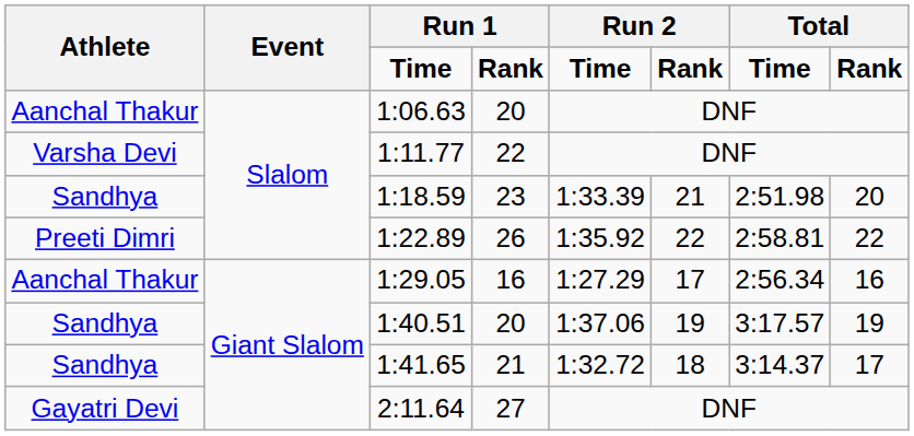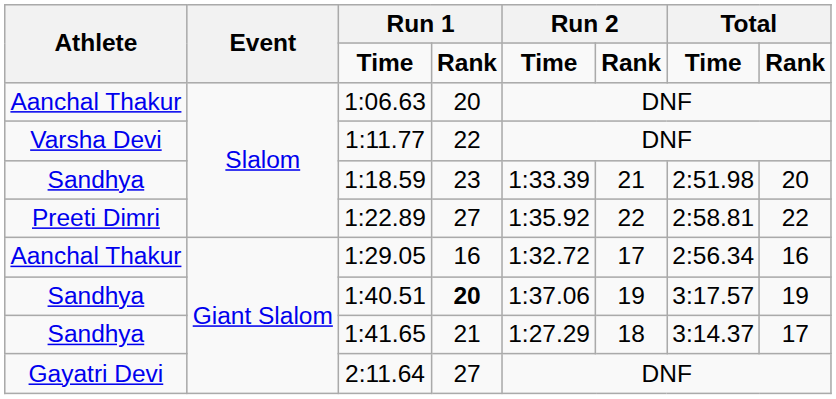 <table class="wikitable" style="text-align:center">
 <tr>
 <th rowspan="2">Athlete</th>
 <th rowspan="2">Event</th>
 <th colspan="2">Run 1</th>
 <th colspan="2">Run 2</th>
 <th colspan="2">Total</th>
 </tr>
 <tr>
 <td><strong>Time</strong></td>
 <td><strong>Rank</strong></td>
 <td><strong>Time</strong></td>
 <td><strong>Rank</strong></td>
 <td><strong>Time</strong></td>
 <td><strong>Rank</strong></td>
 </tr>
 <tr>
 <td><a href='#'>Aanchal Thakur</a></td>
 <td rowspan="4"><a href='#'>Slalom</a></td>
 <td>1:06.63</td>
 <td>20</td>
 <td colspan="4">DNF</td>
 </tr>
 <tr>
 <td><a href='#'>Varsha Devi</a></td>
 <td>1:11.77</td>
 <td>22</td>
 <td colspan="4">DNF</td>
 </tr>
 <tr>
 <td><a href='#'>Sandhya</a></td>
 <td>1:18.59</td>
 <td>23</td>
 <td>1:33.39</td>
 <td>21</td>
 <td>2:51.98</td>
 <td>20</td>
 </tr>
 <tr>
 <td><a href='#'>Preeti Dimri</a></td>
 <td>1:22.89</td>
-<td>26</td>
+<td>27</td>
 <td>1:35.92</td>
 <td>22</td>
 <td>2:58.81</td>
 <td>22</td>
 </tr>
 <tr>
 <td><a href='#'>Aanchal Thakur</a></td>
 <td rowspan="4"><a href='#'>Giant Slalom</a></td>
 <td>1:29.05</td>
 <td>16</td>
-<td>1:27.29</td>
+<td>1:32.72</td>
 <td>17</td>
 <td>2:56.34</td>
 <td>16</td>
 </tr>
 <tr>
 <td><a href='#'>Sandhya</a></td>
 <td>1:40.51</td>
-<td>20</td>
+<td><strong>20</strong></td>
 <td>1:37.06</td>
 <td>19</td>
 <td>3:17.57</td>
 <td>19</td>
 </tr>
 <tr>
 <td><a href='#'>Sandhya</a></td>
 <td>1:41.65</td>
 <td>21</td>
-<td>1:32.72</td>
+<td>1:27.29</td>
 <td>18</td>
 <td>3:14.37</td>
 <td>17</td>
 </tr>
 <tr>
 <td><a href='#'>Gayatri Devi</a></td>
 <td>2:11.64</td>
 <td>27</td>
 <td colspan="4">DNF</td>
 </tr>
 </table>
